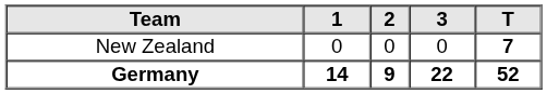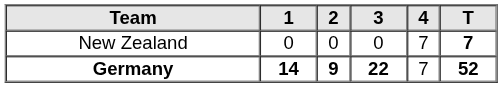 <table border=1 cellspacing=0 width=425 style="margin-left:3em;">
 <tr style="text-align:center; background-color:#e6e6e6;">
 <th>Team</th>
 <th>1</th>
 <th>2</th>
 <th>3</th>
+<th>4</th>
 <th>T</th>
 </tr>
 <tr style="text-align:center">
 <td> New Zealand</td>
 <td>0</td>
 <td>0</td>
 <td>0</td>
+<td>7</td>
 <th>7</th>
 </tr>
 <tr style="text-align:center">
 <td><strong> Germany</strong></td>
 <td><strong>14</strong></td>
 <td><strong>9</strong></td>
 <td><strong>22</strong></td>
+<td>7</td>
 <th>52</th>
 </tr>
 </table>
